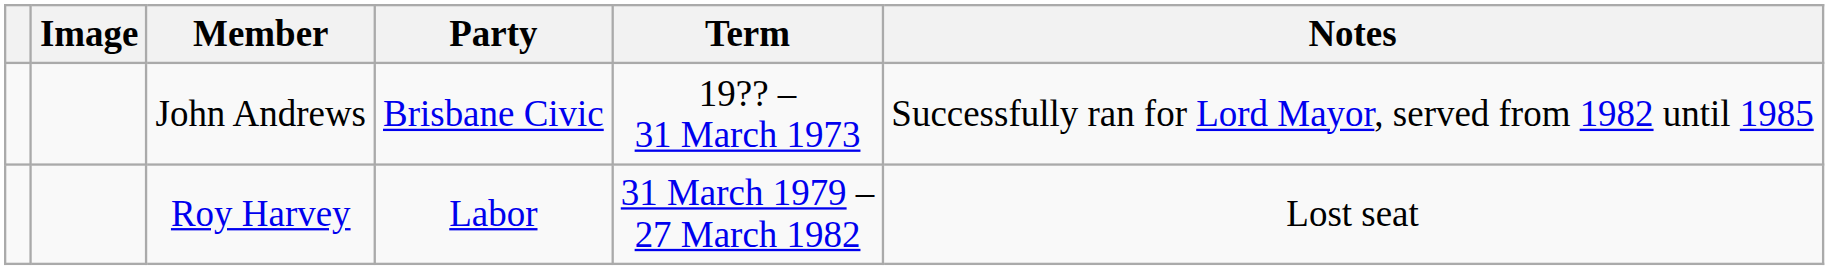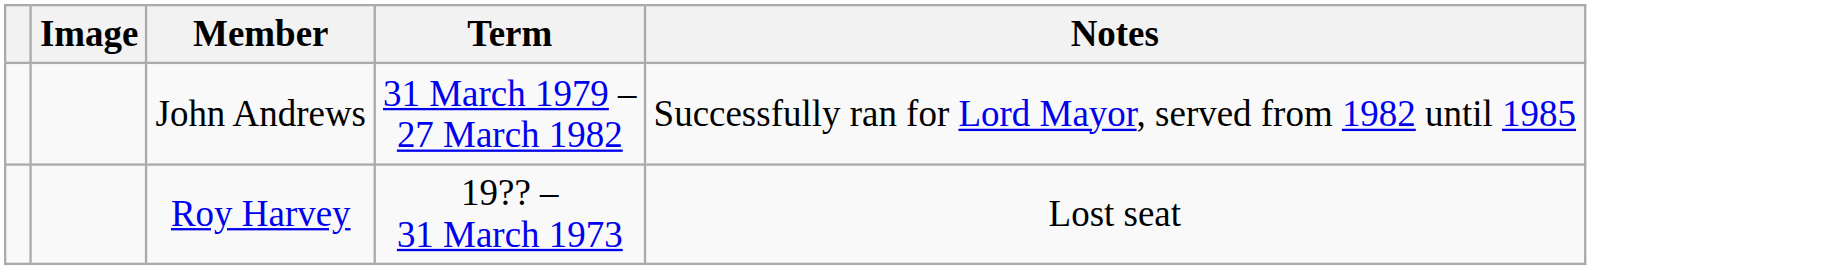 <table class="wikitable" style="text-align:center">
 <tr>
 <th></th>
 <th>Image</th>
 <th>Member</th>
-<th>Party</th>
 <th>Term</th>
 <th>Notes</th>
 </tr>
 <tr>
 <td> </td>
 <td></td>
 <td>John Andrews</td>
-<td><a href='#'>Brisbane Civic</a></td>
-<td>19?? –<br> <a href='#'>31 March 1973</a></td>
+<td><a href='#'>31 March 1979</a> –<br> <a href='#'>27 March 1982</a></td>
 <td>Successfully ran for <a href='#'>Lord Mayor</a>, served from <a href='#'>1982</a> until <a href='#'>1985</a></td>
 </tr>
 <tr>
 <td> </td>
 <td></td>
 <td><a href='#'>Roy Harvey</a> <br> </td>
-<td><a href='#'>Labor</a></td>
-<td><a href='#'>31 March 1979</a> –<br> <a href='#'>27 March 1982</a></td>
+<td>19?? –<br> <a href='#'>31 March 1973</a></td>
 <td>Lost seat</td>
 </tr>
 </table>
